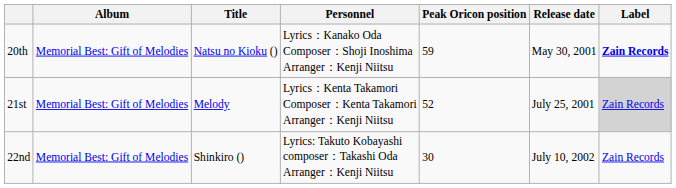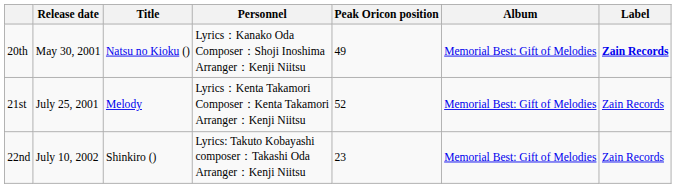 <table class=wikitable style="font-size:small">
 <tr>
 <th></th>
-<th>Album</th>
+<th>Release date</th>
 <th>Title</th>
 <th>Personnel</th>
 <th>Peak Oricon position</th>
-<th>Release date</th>
+<th>Album</th>
 <th>Label</th>
 </tr>
 <tr>
 <td>20th</td>
-<td><a href='#'>Memorial Best: Gift of Melodies</a></td>
+<td>May 30, 2001</td>
 <td><a href='#'>Natsu no Kioku</a>  (<small></small>)</td>
 <td>Lyrics：Kanako Oda <br>Composer：Shoji Inoshima <br>Arranger：Kenji Niitsu</td>
-<td>59</td>
-<td>May 30, 2001</td>
+<td>49</td>
+<td><a href='#'>Memorial Best: Gift of Melodies</a></td>
 <td><strong><a href='#'>Zain Records</a></strong></td>
 </tr>
 <tr>
 <td>21st</td>
-<td><a href='#'>Memorial Best: Gift of Melodies</a></td>
+<td>July 25, 2001</td>
 <td><a href='#'>Melody</a></td>
 <td>Lyrics：Kenta Takamori<br>Composer：Kenta Takamori <br>Arranger：Kenji Niitsu</td>
 <td>52</td>
-<td>July 25, 2001</td>
-<td style="background: lightgrey;"><a href='#'>Zain Records</a></td>
+<td><a href='#'>Memorial Best: Gift of Melodies</a></td>
+<td><a href='#'>Zain Records</a></td>
 </tr>
 <tr>
 <td>22nd</td>
-<td><a href='#'>Memorial Best: Gift of Melodies</a></td>
+<td>July 10, 2002</td>
 <td>Shinkiro (<small></small>)</td>
 <td>Lyrics: Takuto Kobayashi<br>composer：Takashi Oda <br>Arranger：Kenji Niitsu</td>
-<td>30</td>
-<td>July 10, 2002</td>
+<td>23</td>
+<td><a href='#'>Memorial Best: Gift of Melodies</a></td>
 <td><a href='#'>Zain Records</a></td>
 </tr>
 </table>
